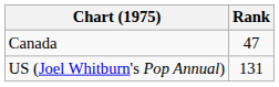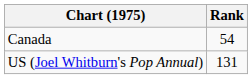 <table class="wikitable">
 <tr>
 <th align="left">Chart (1975)</th>
 <th style="text-align:center;">Rank</th>
 </tr>
 <tr>
 <td>Canada</td>
-<td style="text-align:center;">47</td>
+<td style="text-align:center;">54</td>
 </tr>
 <tr>
 <td>US (<a href='#'>Joel Whitburn</a>'s <em>Pop Annual</em>)</td>
 <td style="text-align:center;">131</td>
 </tr>
 </table>
